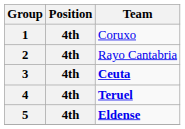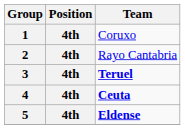 <table class="wikitable">
 <tr>
 <th>Group</th>
 <th>Position</th>
 <th>Team</th>
 </tr>
 <tr>
 <th>1</th>
 <th>4th</th>
 <td><a href='#'>Coruxo</a></td>
 </tr>
 <tr>
 <th>2</th>
 <th>4th</th>
 <td><a href='#'>Rayo Cantabria</a></td>
 </tr>
 <tr>
 <th>3</th>
 <th>4th</th>
-<td><strong><a href='#'>Ceuta</a></strong></td>
+<td><strong><a href='#'>Teruel</a></strong></td>
 </tr>
 <tr>
 <th>4</th>
 <th>4th</th>
-<td><strong><a href='#'>Teruel</a></strong></td>
+<td><strong><a href='#'>Ceuta</a></strong></td>
 </tr>
 <tr>
 <th>5</th>
 <th>4th</th>
 <td><strong><a href='#'>Eldense</a></strong></td>
 </tr>
 <tr>
 </tr>
 </table>
